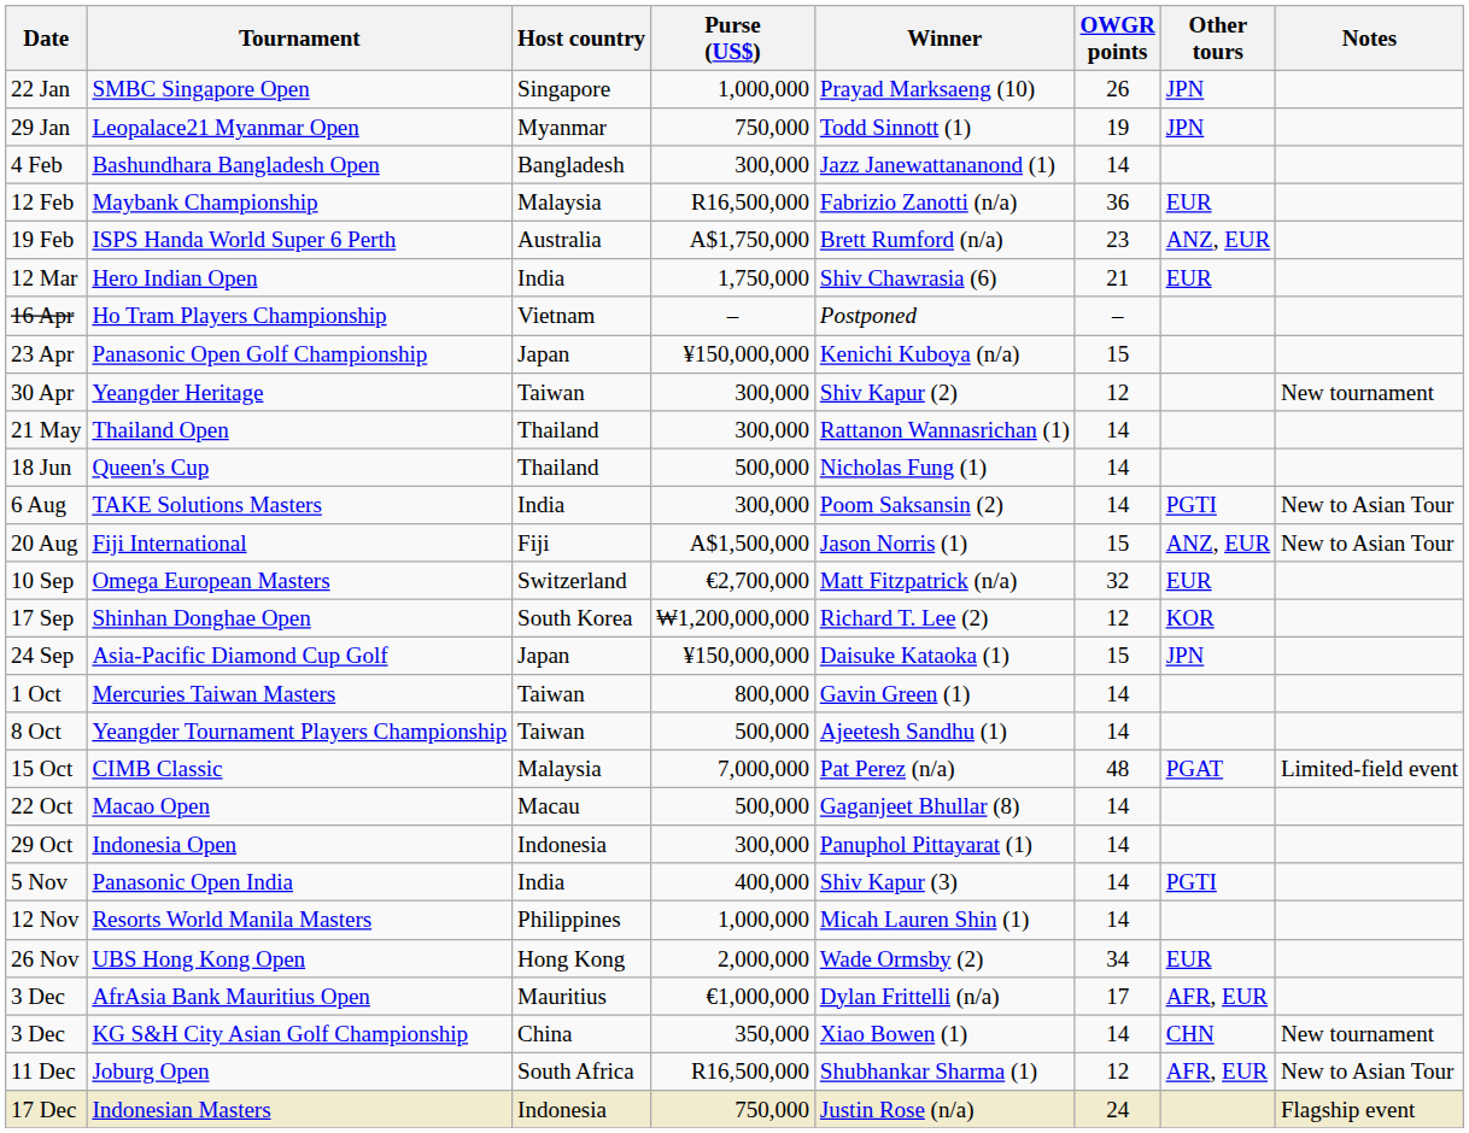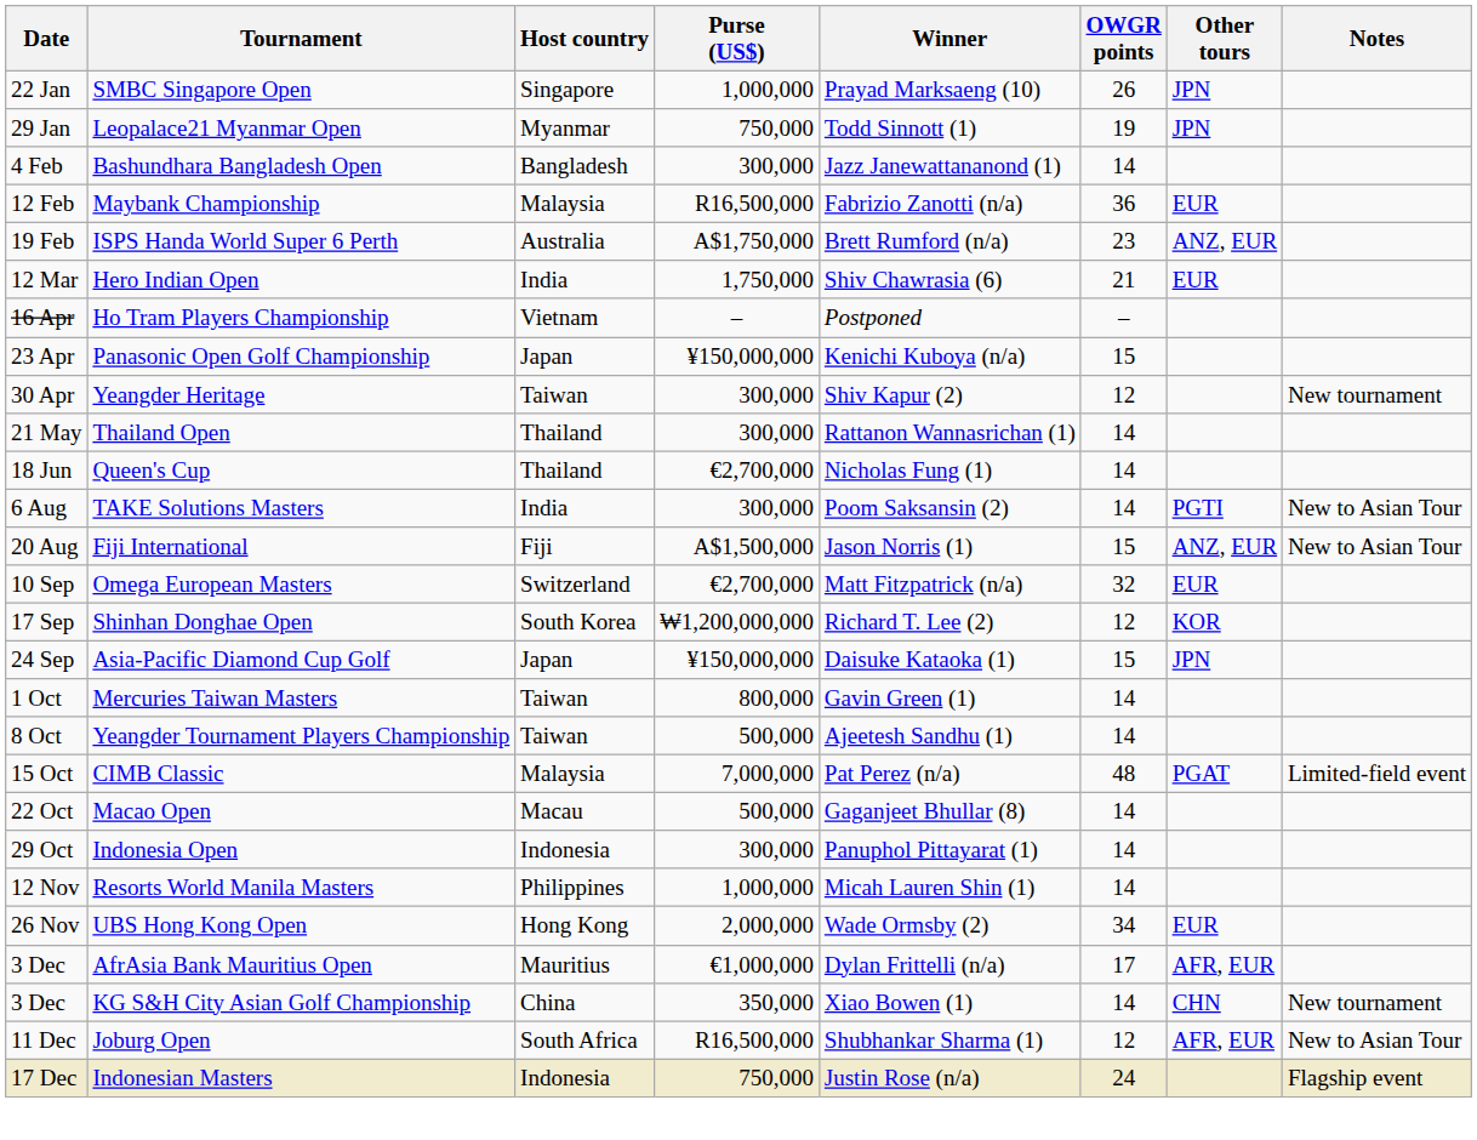 <table class="wikitable" style="font-size:95%">
 <tr>
 <th>Date</th>
 <th>Tournament</th>
 <th>Host country</th>
 <th>Purse<br>(<a href='#'>US$</a>)</th>
 <th>Winner</th>
 <th><a href='#'>OWGR</a><br>points</th>
 <th>Other<br>tours</th>
 <th>Notes</th>
 </tr>
 <tr>
 <td>22 Jan</td>
 <td><a href='#'>SMBC Singapore Open</a></td>
 <td>Singapore</td>
 <td align=right>1,000,000</td>
 <td> <a href='#'>Prayad Marksaeng</a> (10)</td>
 <td align=center>26</td>
 <td><a href='#'>JPN</a></td>
 <td></td>
 </tr>
 <tr>
 <td>29 Jan</td>
 <td><a href='#'>Leopalace21 Myanmar Open</a></td>
 <td>Myanmar</td>
 <td align=right>750,000</td>
 <td> <a href='#'>Todd Sinnott</a> (1)</td>
 <td align=center>19</td>
 <td><a href='#'>JPN</a></td>
 <td></td>
 </tr>
 <tr>
 <td>4 Feb</td>
 <td><a href='#'>Bashundhara Bangladesh Open</a></td>
 <td>Bangladesh</td>
 <td align=right>300,000</td>
 <td> <a href='#'>Jazz Janewattananond</a> (1)</td>
 <td align=center>14</td>
 <td></td>
 <td></td>
 </tr>
 <tr>
 <td>12 Feb</td>
 <td><a href='#'>Maybank Championship</a></td>
 <td>Malaysia</td>
 <td align=right>R16,500,000</td>
 <td> <a href='#'>Fabrizio Zanotti</a> (n/a)</td>
 <td align=center>36</td>
 <td><a href='#'>EUR</a></td>
 <td></td>
 </tr>
 <tr>
 <td>19 Feb</td>
 <td><a href='#'>ISPS Handa World Super 6 Perth</a></td>
 <td>Australia</td>
 <td align=right>A$1,750,000</td>
 <td> <a href='#'>Brett Rumford</a> (n/a)</td>
 <td align=center>23</td>
 <td><a href='#'>ANZ</a>, <a href='#'>EUR</a></td>
 <td></td>
 </tr>
 <tr>
 <td>12 Mar</td>
 <td><a href='#'>Hero Indian Open</a></td>
 <td>India</td>
 <td align=right>1,750,000</td>
 <td> <a href='#'>Shiv Chawrasia</a> (6)</td>
 <td align=center>21</td>
 <td><a href='#'>EUR</a></td>
 <td></td>
 </tr>
 <tr>
 <td><s>16 Apr</s></td>
 <td><a href='#'>Ho Tram Players Championship</a></td>
 <td>Vietnam</td>
 <td align=center>–</td>
 <td><em>Postponed</em></td>
 <td align=center>–</td>
 <td></td>
 <td></td>
 </tr>
 <tr>
 <td>23 Apr</td>
 <td><a href='#'>Panasonic Open Golf Championship</a></td>
 <td>Japan</td>
 <td align=right>¥150,000,000</td>
 <td> <a href='#'>Kenichi Kuboya</a> (n/a)</td>
 <td align=center>15</td>
 <td></td>
 <td></td>
 </tr>
 <tr>
 <td>30 Apr</td>
 <td><a href='#'>Yeangder Heritage</a></td>
 <td>Taiwan</td>
 <td align=right>300,000</td>
 <td> <a href='#'>Shiv Kapur</a> (2)</td>
 <td align=center>12</td>
 <td></td>
 <td>New tournament</td>
 </tr>
 <tr>
 <td>21 May</td>
 <td><a href='#'>Thailand Open</a></td>
 <td>Thailand</td>
 <td align=right>300,000</td>
 <td> <a href='#'>Rattanon Wannasrichan</a> (1)</td>
 <td align=center>14</td>
 <td></td>
 <td></td>
 </tr>
 <tr>
 <td>18 Jun</td>
 <td><a href='#'>Queen's Cup</a></td>
 <td>Thailand</td>
-<td align=right>500,000</td>
+<td align=right>€2,700,000</td>
 <td> <a href='#'>Nicholas Fung</a> (1)</td>
 <td align=center>14</td>
 <td></td>
 <td></td>
 </tr>
 <tr>
 <td>6 Aug</td>
 <td><a href='#'>TAKE Solutions Masters</a></td>
 <td>India</td>
 <td align=right>300,000</td>
 <td> <a href='#'>Poom Saksansin</a> (2)</td>
 <td align=center>14</td>
 <td><a href='#'>PGTI</a></td>
 <td>New to Asian Tour</td>
 </tr>
 <tr>
 <td>20 Aug</td>
 <td><a href='#'>Fiji International</a></td>
 <td>Fiji</td>
 <td align=right>A$1,500,000</td>
 <td> <a href='#'>Jason Norris</a> (1)</td>
 <td align=center>15</td>
 <td><a href='#'>ANZ</a>, <a href='#'>EUR</a></td>
 <td>New to Asian Tour</td>
 </tr>
 <tr>
 <td>10 Sep</td>
 <td><a href='#'>Omega European Masters</a></td>
 <td>Switzerland</td>
 <td align=right>€2,700,000</td>
 <td> <a href='#'>Matt Fitzpatrick</a> (n/a)</td>
 <td align=center>32</td>
 <td><a href='#'>EUR</a></td>
 <td></td>
 </tr>
 <tr>
 <td>17 Sep</td>
 <td><a href='#'>Shinhan Donghae Open</a></td>
 <td>South Korea</td>
 <td align=right>₩1,200,000,000</td>
 <td> <a href='#'>Richard T. Lee</a> (2)</td>
 <td align=center>12</td>
 <td><a href='#'>KOR</a></td>
 <td></td>
 </tr>
 <tr>
 <td>24 Sep</td>
 <td><a href='#'>Asia-Pacific Diamond Cup Golf</a></td>
 <td>Japan</td>
 <td align=right>¥150,000,000</td>
 <td> <a href='#'>Daisuke Kataoka</a> (1)</td>
 <td align=center>15</td>
 <td><a href='#'>JPN</a></td>
 <td></td>
 </tr>
 <tr>
 <td>1 Oct</td>
 <td><a href='#'>Mercuries Taiwan Masters</a></td>
 <td>Taiwan</td>
 <td align=right>800,000</td>
 <td> <a href='#'>Gavin Green</a> (1)</td>
 <td align=center>14</td>
 <td></td>
 <td></td>
 </tr>
 <tr>
 <td>8 Oct</td>
 <td><a href='#'>Yeangder Tournament Players Championship</a></td>
 <td>Taiwan</td>
 <td align=right>500,000</td>
 <td> <a href='#'>Ajeetesh Sandhu</a> (1)</td>
 <td align=center>14</td>
 <td></td>
 <td></td>
 </tr>
 <tr>
 <td>15 Oct</td>
 <td><a href='#'>CIMB Classic</a></td>
 <td>Malaysia</td>
 <td align=right>7,000,000</td>
 <td> <a href='#'>Pat Perez</a> (n/a)</td>
 <td align=center>48</td>
 <td><a href='#'>PGAT</a></td>
 <td>Limited-field event</td>
 </tr>
 <tr>
 <td>22 Oct</td>
 <td><a href='#'>Macao Open</a></td>
 <td>Macau</td>
 <td align=right>500,000</td>
 <td> <a href='#'>Gaganjeet Bhullar</a> (8)</td>
 <td align=center>14</td>
 <td></td>
 <td></td>
 </tr>
 <tr>
 <td>29 Oct</td>
 <td><a href='#'>Indonesia Open</a></td>
 <td>Indonesia</td>
 <td align=right>300,000</td>
 <td> <a href='#'>Panuphol Pittayarat</a> (1)</td>
 <td align=center>14</td>
 <td></td>
 <td></td>
 </tr>
 <tr>
-<td>5 Nov</td>
-<td><a href='#'>Panasonic Open India</a></td>
-<td>India</td>
-<td align=right>400,000</td>
-<td> <a href='#'>Shiv Kapur</a> (3)</td>
-<td align=center>14</td>
-<td><a href='#'>PGTI</a></td>
-<td></td>
-</tr>
-<tr>
 <td>12 Nov</td>
 <td><a href='#'>Resorts World Manila Masters</a></td>
 <td>Philippines</td>
 <td align=right>1,000,000</td>
 <td> <a href='#'>Micah Lauren Shin</a> (1)</td>
 <td align=center>14</td>
 <td></td>
 <td></td>
 </tr>
 <tr>
 <td>26 Nov</td>
 <td><a href='#'>UBS Hong Kong Open</a></td>
 <td>Hong Kong</td>
 <td align=right>2,000,000</td>
 <td> <a href='#'>Wade Ormsby</a> (2)</td>
 <td align=center>34</td>
 <td><a href='#'>EUR</a></td>
 <td></td>
 </tr>
 <tr>
 <td>3 Dec</td>
 <td><a href='#'>AfrAsia Bank Mauritius Open</a></td>
 <td>Mauritius</td>
 <td align=right>€1,000,000</td>
 <td> <a href='#'>Dylan Frittelli</a> (n/a)</td>
 <td align=center>17</td>
 <td><a href='#'>AFR</a>, <a href='#'>EUR</a></td>
 <td></td>
 </tr>
 <tr>
 <td>3 Dec</td>
 <td><a href='#'>KG S&H City Asian Golf Championship</a></td>
 <td>China</td>
 <td align=right>350,000</td>
 <td> <a href='#'>Xiao Bowen</a> (1)</td>
 <td align=center>14</td>
 <td><a href='#'>CHN</a></td>
 <td>New tournament</td>
 </tr>
 <tr>
 <td>11 Dec</td>
 <td><a href='#'>Joburg Open</a></td>
 <td>South Africa</td>
 <td align=right>R16,500,000</td>
 <td> <a href='#'>Shubhankar Sharma</a> (1)</td>
 <td align=center>12</td>
 <td><a href='#'>AFR</a>, <a href='#'>EUR</a></td>
 <td>New to Asian Tour</td>
 </tr>
 <tr style="background:#f2ecce;">
 <td>17 Dec</td>
 <td><a href='#'>Indonesian Masters</a></td>
 <td>Indonesia</td>
 <td align=right>750,000</td>
 <td> <a href='#'>Justin Rose</a> (n/a)</td>
 <td align=center>24</td>
 <td></td>
 <td>Flagship event</td>
 </tr>
 </table>
